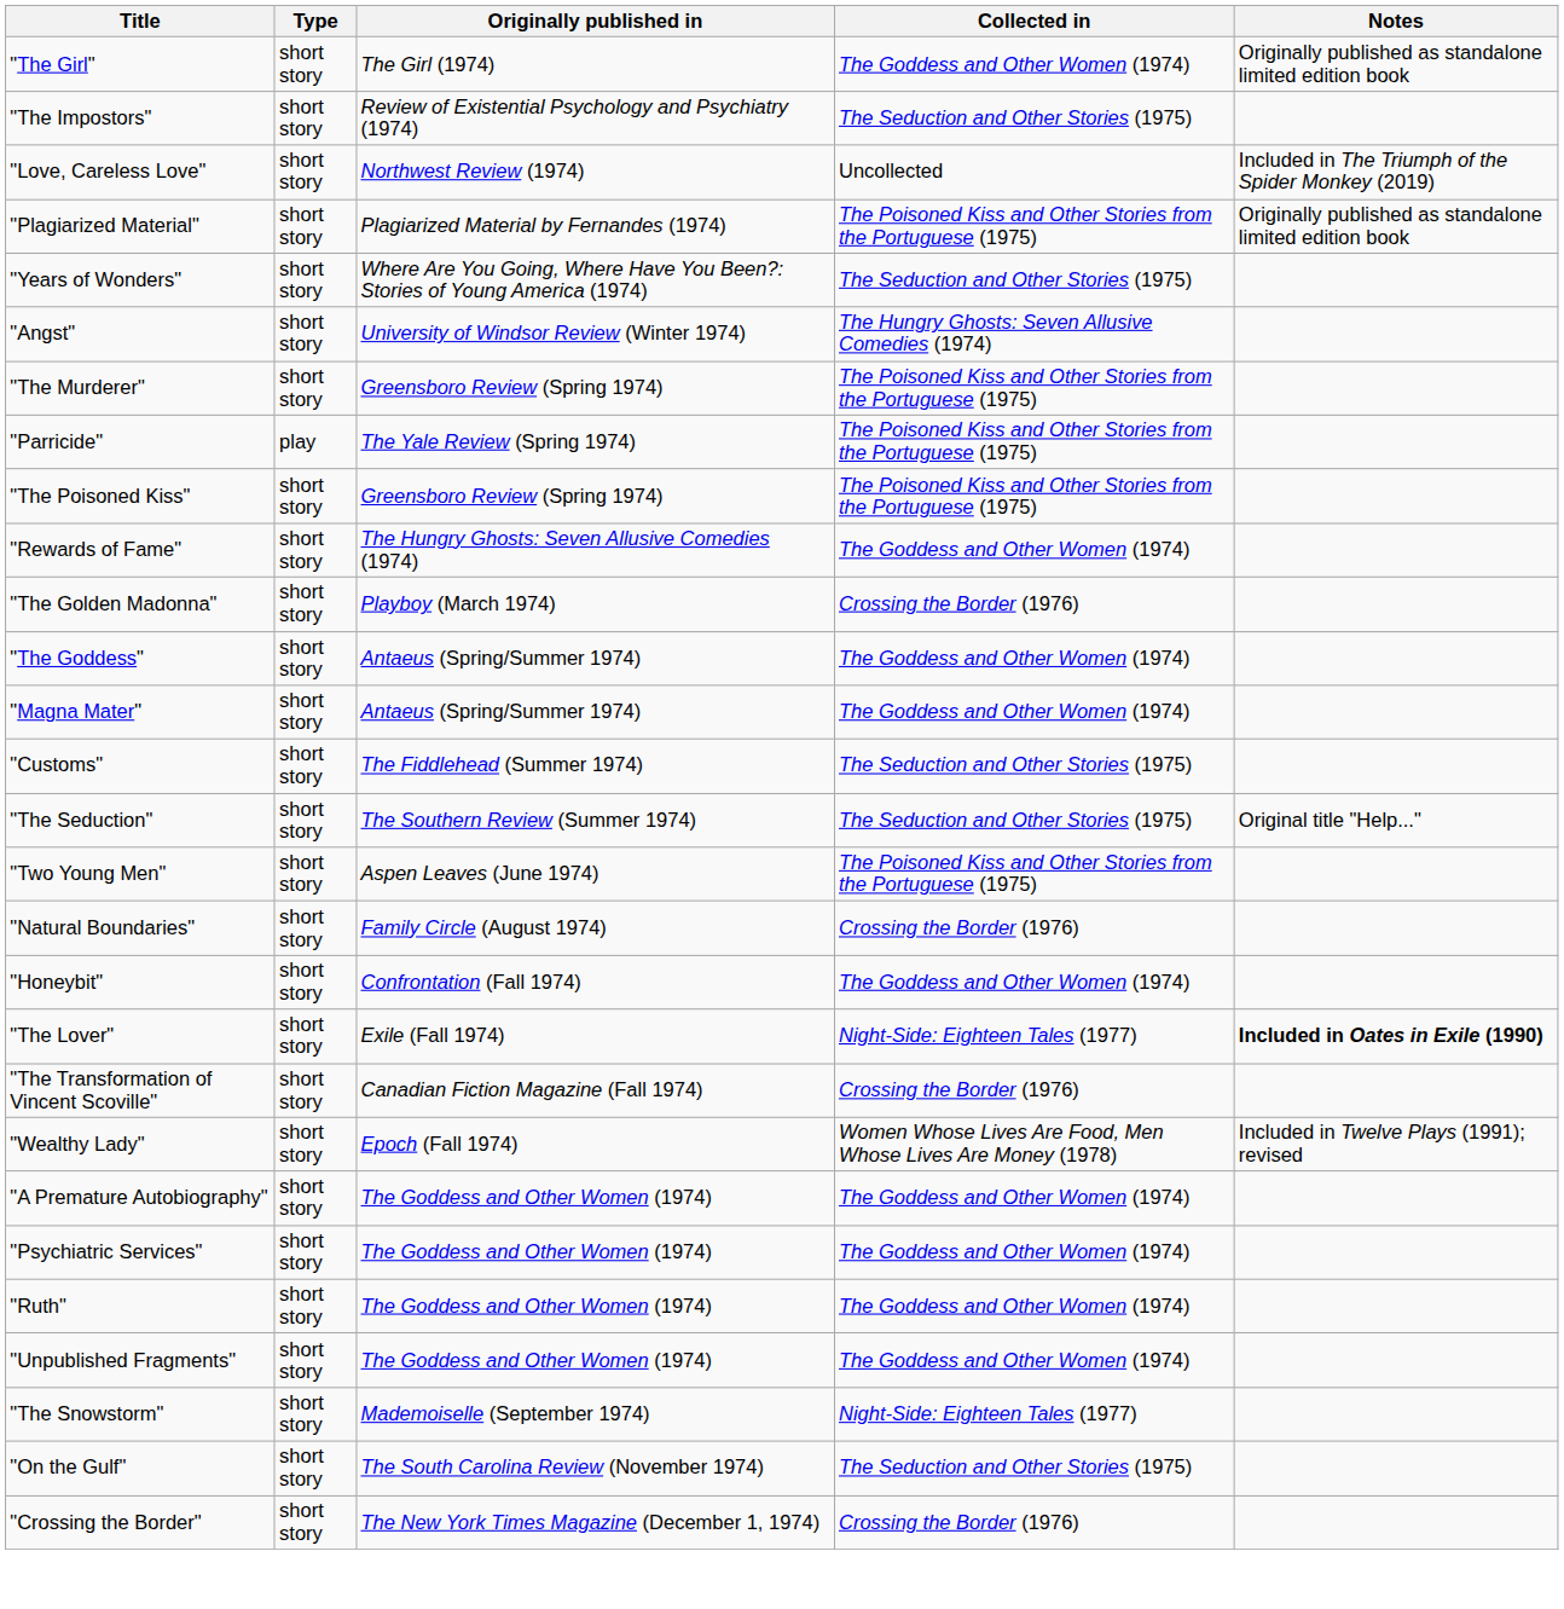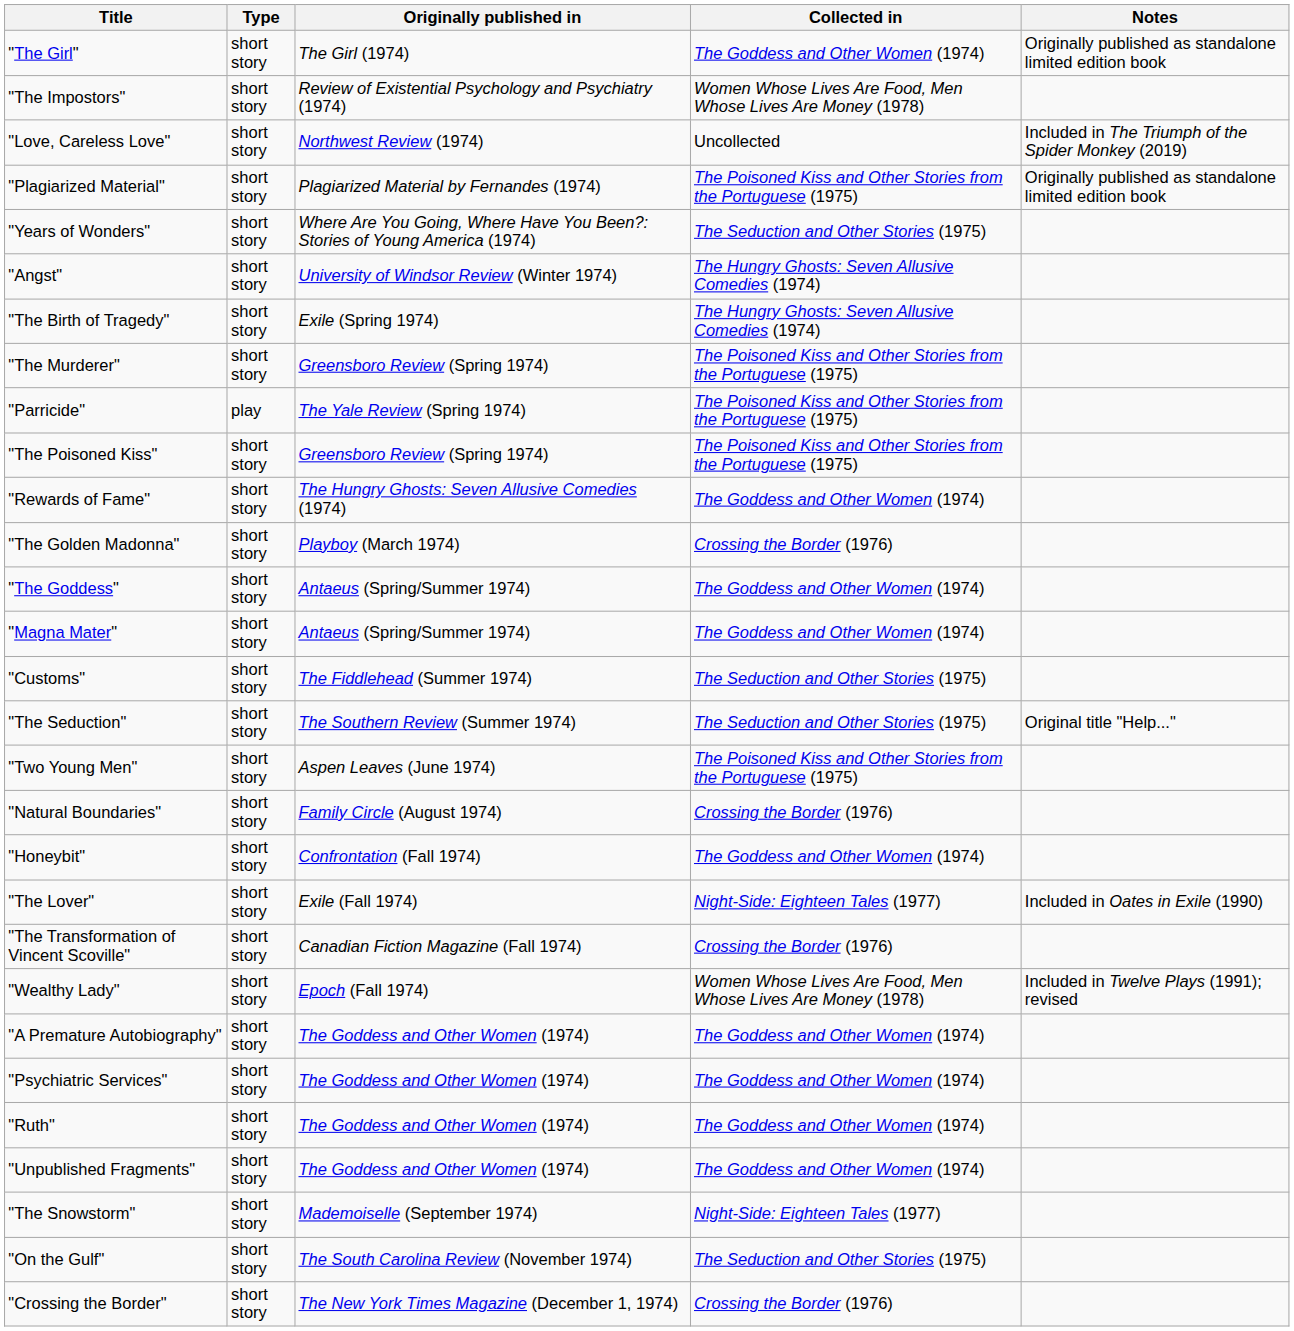 <table class="wikitable">
 <tr>
 <th>Title</th>
 <th>Type</th>
 <th>Originally published in</th>
 <th>Collected in</th>
 <th>Notes</th>
 </tr>
 <tr>
 <td>"<a href='#'>The Girl</a>"</td>
 <td>short story</td>
 <td><em>The Girl</em> (1974)</td>
 <td><em><a href='#'>The Goddess and Other Women</a></em> (1974)</td>
 <td>Originally published as standalone limited edition book</td>
 </tr>
 <tr>
 <td>"The Impostors"</td>
 <td>short story</td>
 <td><em>Review of Existential Psychology and Psychiatry</em> (1974)</td>
-<td><em><a href='#'>The Seduction and Other Stories</a></em> (1975)</td>
+<td><em>Women Whose Lives Are Food, Men Whose Lives Are Money</em> (1978)</td>
 <td></td>
 </tr>
 <tr>
 <td>"Love, Careless Love"</td>
 <td>short story</td>
 <td><em><a href='#'>Northwest Review</a></em> (1974)</td>
 <td>Uncollected</td>
 <td>Included in <em>The Triumph of the Spider Monkey</em> (2019)</td>
 </tr>
 <tr>
 <td>"Plagiarized Material"</td>
 <td>short story</td>
 <td><em>Plagiarized Material by Fernandes</em> (1974)</td>
 <td><em><a href='#'>The Poisoned Kiss and Other Stories from the Portuguese</a></em> (1975)</td>
 <td>Originally published as standalone limited edition book</td>
 </tr>
 <tr>
 <td>"Years of Wonders"</td>
 <td>short story</td>
 <td><em>Where Are You Going, Where Have You Been?: Stories of Young America</em> (1974)</td>
 <td><em><a href='#'>The Seduction and Other Stories</a></em> (1975)</td>
 <td></td>
 </tr>
 <tr>
 <td>"Angst"</td>
 <td>short story</td>
 <td><em><a href='#'>University of Windsor Review</a></em> (Winter 1974)</td>
+<td><em><a href='#'>The Hungry Ghosts: Seven Allusive Comedies</a></em> (1974)</td>
+<td></td>
+</tr>
+<tr>
+<td>"The Birth of Tragedy"</td>
+<td>short story</td>
+<td><em>Exile</em> (Spring 1974)</td>
 <td><em><a href='#'>The Hungry Ghosts: Seven Allusive Comedies</a></em> (1974)</td>
 <td></td>
 </tr>
 <tr>
 <td>"The Murderer"</td>
 <td>short story</td>
 <td><em><a href='#'>Greensboro Review</a></em> (Spring 1974)</td>
 <td><em><a href='#'>The Poisoned Kiss and Other Stories from the Portuguese</a></em> (1975)</td>
 <td></td>
 </tr>
 <tr>
 <td>"Parricide"</td>
 <td>play</td>
 <td><em><a href='#'>The Yale Review</a></em> (Spring 1974)</td>
 <td><em><a href='#'>The Poisoned Kiss and Other Stories from the Portuguese</a></em> (1975)</td>
 <td></td>
 </tr>
 <tr>
 <td>"The Poisoned Kiss"</td>
 <td>short story</td>
 <td><em><a href='#'>Greensboro Review</a></em> (Spring 1974)</td>
 <td><em><a href='#'>The Poisoned Kiss and Other Stories from the Portuguese</a></em> (1975)</td>
 <td></td>
 </tr>
 <tr>
 <td>"Rewards of Fame"</td>
 <td>short story</td>
 <td><em><a href='#'>The Hungry Ghosts: Seven Allusive Comedies</a></em> (1974)</td>
 <td><em><a href='#'>The Goddess and Other Women</a></em> (1974)</td>
 <td></td>
 </tr>
 <tr>
 <td>"The Golden Madonna"</td>
 <td>short story</td>
 <td><em><a href='#'>Playboy</a></em> (March 1974)</td>
 <td><em><a href='#'>Crossing the Border</a></em> (1976)</td>
 <td></td>
 </tr>
 <tr>
 <td>"<a href='#'>The Goddess</a>"</td>
 <td>short story</td>
 <td><em><a href='#'>Antaeus</a></em> (Spring/Summer 1974)</td>
 <td><em><a href='#'>The Goddess and Other Women</a></em> (1974)</td>
 <td></td>
 </tr>
 <tr>
 <td>"<a href='#'>Magna Mater</a>"</td>
 <td>short story</td>
 <td><em><a href='#'>Antaeus</a></em> (Spring/Summer 1974)</td>
 <td><em><a href='#'>The Goddess and Other Women</a></em> (1974)</td>
 <td></td>
 </tr>
 <tr>
 <td>"Customs"</td>
 <td>short story</td>
 <td><em><a href='#'>The Fiddlehead</a></em> (Summer 1974)</td>
 <td><em><a href='#'>The Seduction and Other Stories</a></em> (1975)</td>
 <td></td>
 </tr>
 <tr>
 <td>"The Seduction"</td>
 <td>short story</td>
 <td><em><a href='#'>The Southern Review</a></em> (Summer 1974)</td>
 <td><em><a href='#'>The Seduction and Other Stories</a></em> (1975)</td>
 <td>Original title "Help..."</td>
 </tr>
 <tr>
 <td>"Two Young Men"</td>
 <td>short story</td>
 <td><em>Aspen Leaves</em> (June 1974)</td>
 <td><em><a href='#'>The Poisoned Kiss and Other Stories from the Portuguese</a></em> (1975)</td>
 <td></td>
 </tr>
 <tr>
 <td>"Natural Boundaries"</td>
 <td>short story</td>
 <td><em><a href='#'>Family Circle</a></em> (August 1974)</td>
 <td><em><a href='#'>Crossing the Border</a></em> (1976)</td>
 <td></td>
 </tr>
 <tr>
 <td>"Honeybit"</td>
 <td>short story</td>
 <td><em><a href='#'>Confrontation</a></em> (Fall 1974)</td>
 <td><em><a href='#'>The Goddess and Other Women</a></em> (1974)</td>
 <td></td>
 </tr>
 <tr>
 <td>"The Lover"</td>
 <td>short story</td>
 <td><em>Exile</em> (Fall 1974)</td>
 <td><em><a href='#'>Night-Side: Eighteen Tales</a></em> (1977)</td>
-<td><strong>Included in <em>Oates in Exile</em> (1990)</strong></td>
+<td>Included in <em>Oates in Exile</em> (1990)</td>
 </tr>
 <tr>
 <td>"The Transformation of Vincent Scoville"</td>
 <td>short story</td>
 <td><em>Canadian Fiction Magazine</em> (Fall 1974)</td>
 <td><em><a href='#'>Crossing the Border</a></em> (1976)</td>
 <td></td>
 </tr>
 <tr>
 <td>"Wealthy Lady"</td>
 <td>short story</td>
 <td><em><a href='#'>Epoch</a></em> (Fall 1974)</td>
 <td><em>Women Whose Lives Are Food, Men Whose Lives Are Money</em> (1978)</td>
 <td>Included in <em>Twelve Plays</em> (1991); revised</td>
 </tr>
 <tr>
 <td>"A Premature Autobiography"</td>
 <td>short story</td>
 <td><em><a href='#'>The Goddess and Other Women</a></em> (1974)</td>
 <td><em><a href='#'>The Goddess and Other Women</a></em> (1974)</td>
 <td></td>
 </tr>
 <tr>
 <td>"Psychiatric Services"</td>
 <td>short story</td>
 <td><em><a href='#'>The Goddess and Other Women</a></em> (1974)</td>
 <td><em><a href='#'>The Goddess and Other Women</a></em> (1974)</td>
 <td></td>
 </tr>
 <tr>
 <td>"Ruth"</td>
 <td>short story</td>
 <td><em><a href='#'>The Goddess and Other Women</a></em> (1974)</td>
 <td><em><a href='#'>The Goddess and Other Women</a></em> (1974)</td>
 <td></td>
 </tr>
 <tr>
 <td>"Unpublished Fragments"</td>
 <td>short story</td>
 <td><em><a href='#'>The Goddess and Other Women</a></em> (1974)</td>
 <td><em><a href='#'>The Goddess and Other Women</a></em> (1974)</td>
 <td></td>
 </tr>
 <tr>
 <td>"The Snowstorm"</td>
 <td>short story</td>
 <td><em><a href='#'>Mademoiselle</a></em> (September 1974)</td>
 <td><em><a href='#'>Night-Side: Eighteen Tales</a></em> (1977)</td>
 <td></td>
 </tr>
 <tr>
 <td>"On the Gulf"</td>
 <td>short story</td>
 <td><em><a href='#'>The South Carolina Review</a></em> (November 1974)</td>
 <td><em><a href='#'>The Seduction and Other Stories</a></em> (1975)</td>
 <td></td>
 </tr>
 <tr>
 <td>"Crossing the Border"</td>
 <td>short story</td>
 <td><em><a href='#'>The New York Times Magazine</a></em> (December 1, 1974)</td>
 <td><em><a href='#'>Crossing the Border</a></em> (1976)</td>
 <td></td>
 </tr>
 </table>
